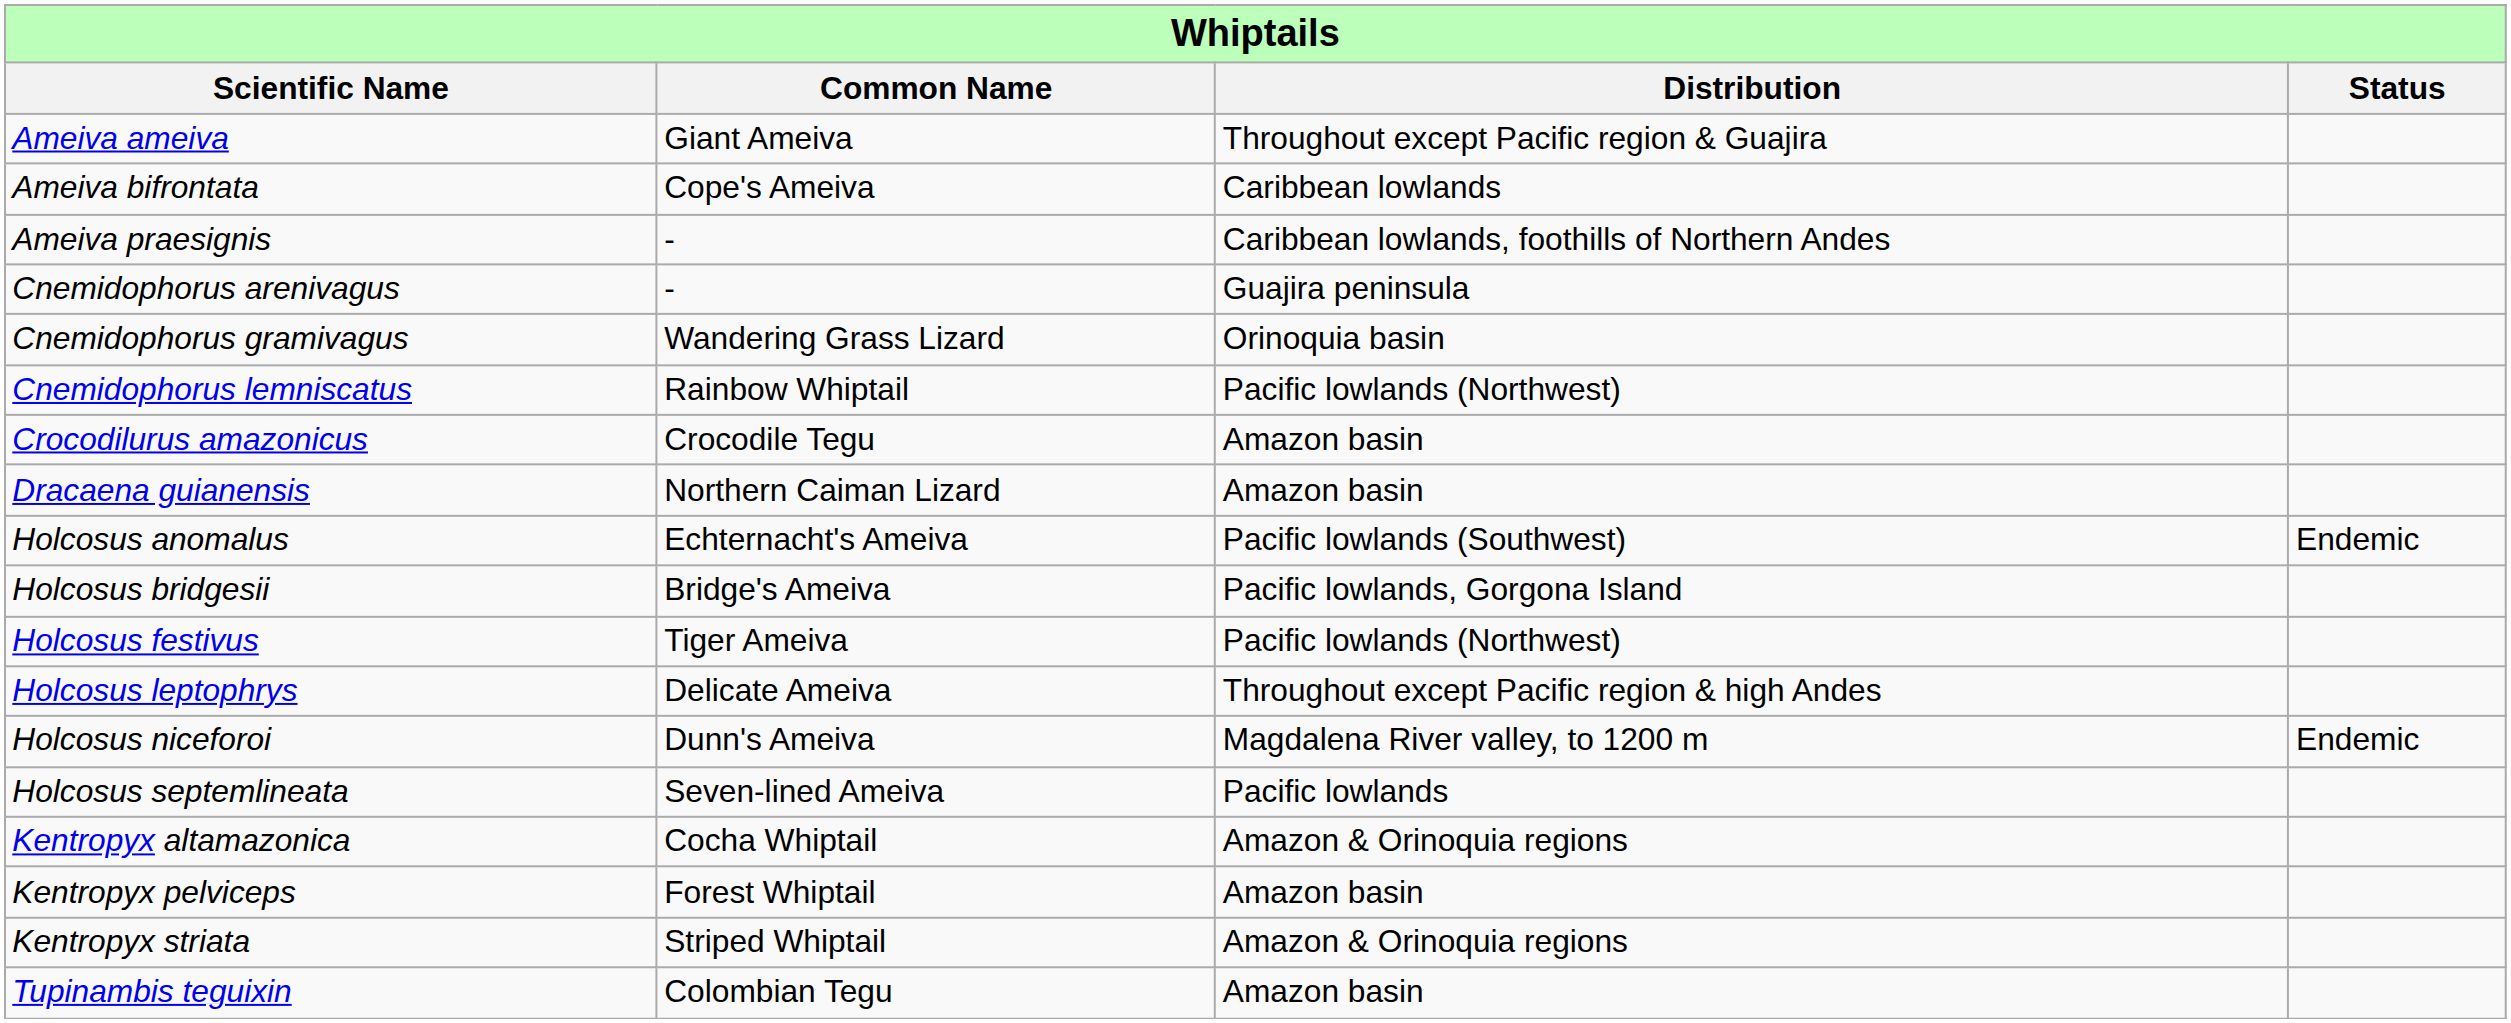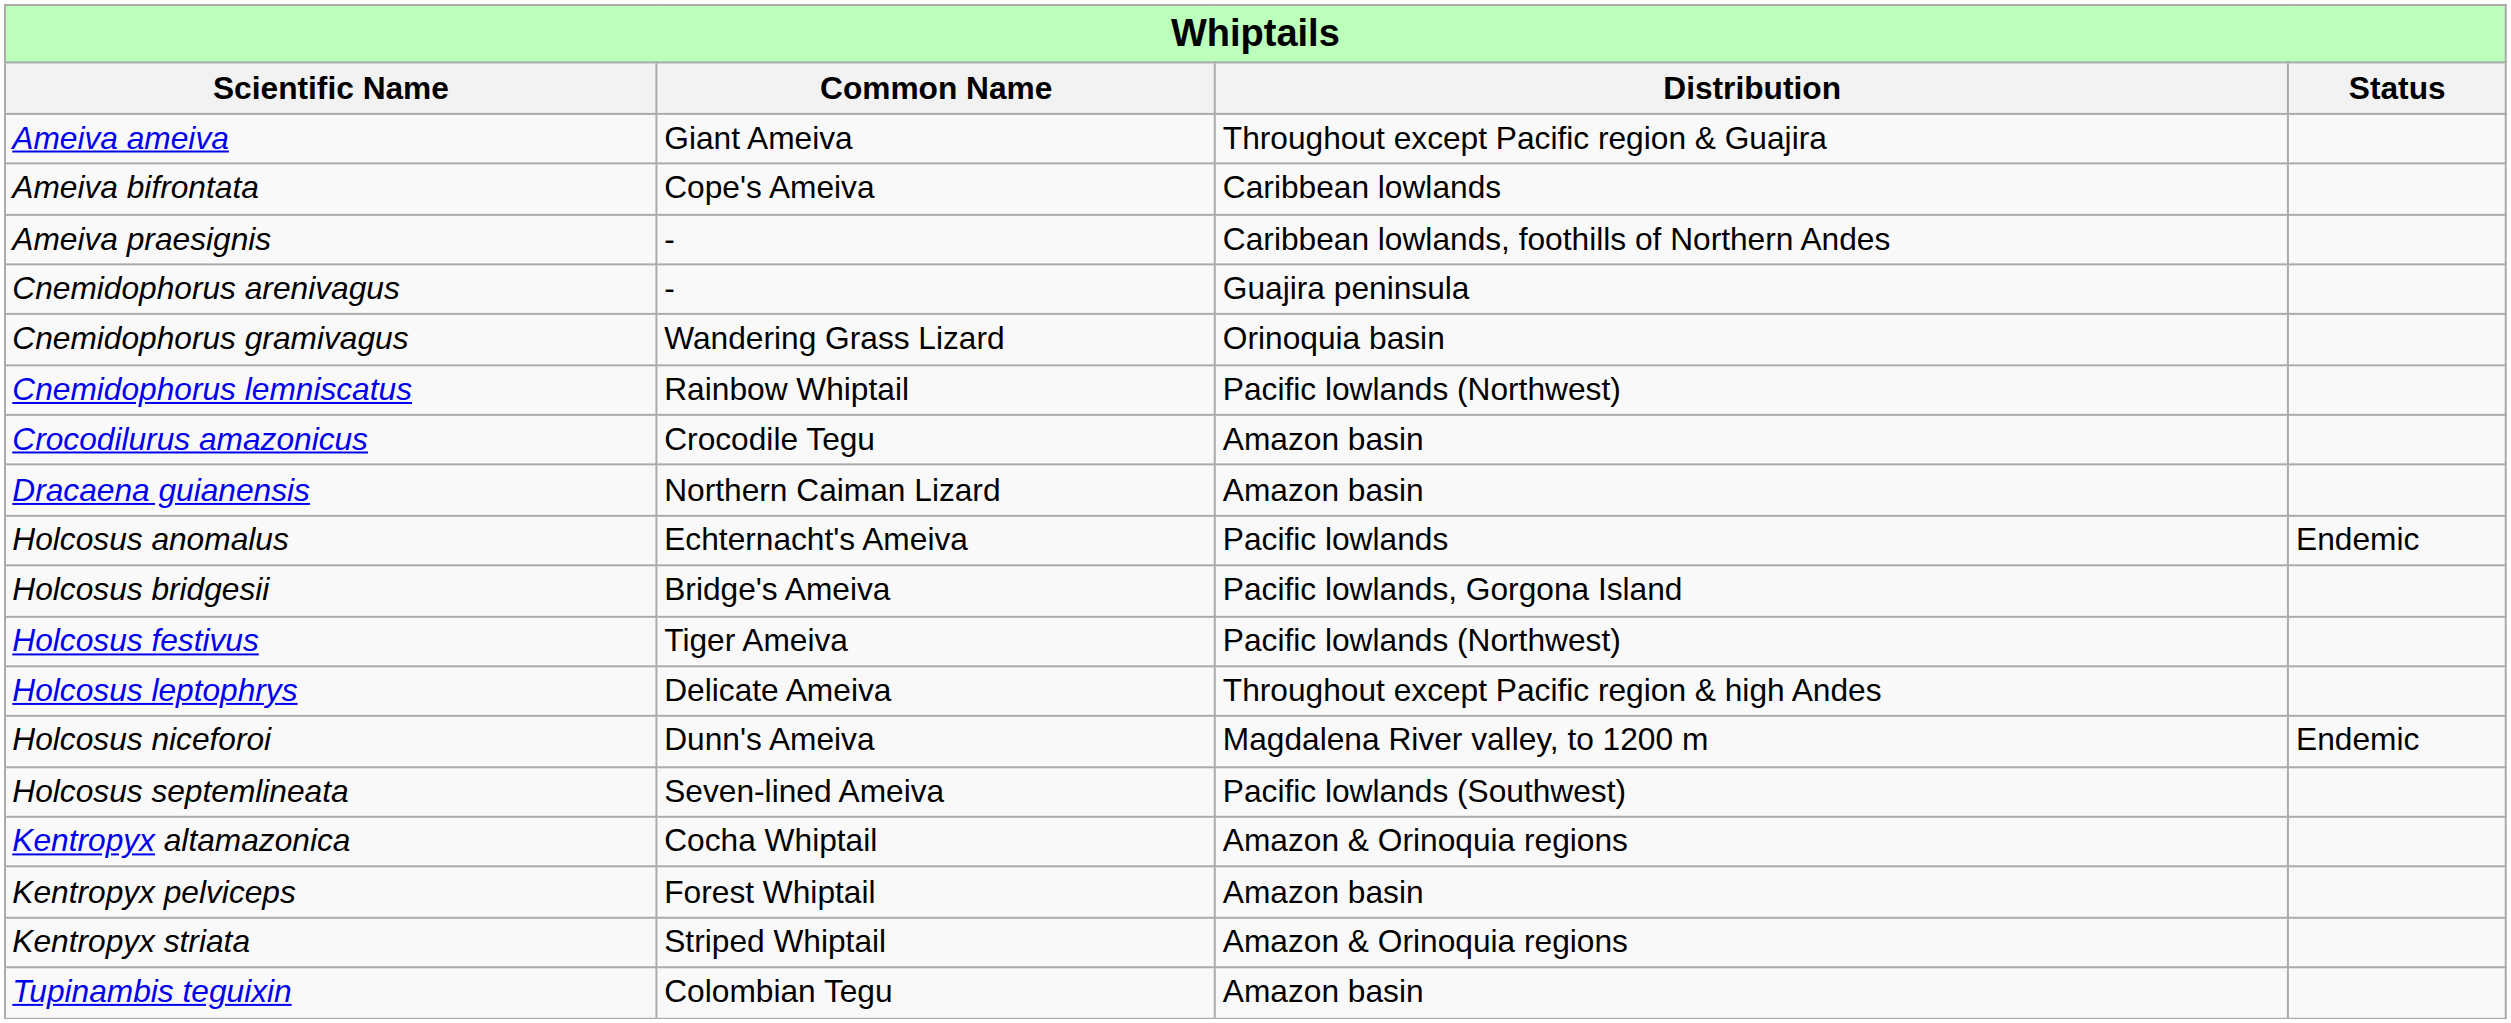 <table class="wikitable" style="width:100%;">
 <tr>
 <td colspan="100%" align="center" bgcolor="#bbffbb"><big><strong>Whiptails</strong></big></td>
 </tr>
 <tr>
 <th>Scientific Name</th>
 <th>Common Name</th>
 <th>Distribution</th>
 <th>Status</th>
 </tr>
 <tr>
 <td><em><a href='#'>Ameiva ameiva</a></em></td>
 <td>Giant Ameiva</td>
 <td>Throughout except Pacific region & Guajira </td>
 <td></td>
 </tr>
 <tr>
 <td><em>Ameiva bifrontata</em></td>
 <td>Cope's Ameiva</td>
 <td>Caribbean lowlands</td>
 <td></td>
 </tr>
 <tr>
 <td><em>Ameiva praesignis</em></td>
 <td>-</td>
 <td>Caribbean lowlands, foothills of Northern Andes</td>
 <td></td>
 </tr>
 <tr>
 <td><em>Cnemidophorus arenivagus</em></td>
 <td>-</td>
 <td>Guajira peninsula</td>
 <td></td>
 </tr>
 <tr>
 <td><em>Cnemidophorus gramivagus</em></td>
 <td>Wandering Grass Lizard </td>
 <td>Orinoquia basin </td>
 <td></td>
 </tr>
 <tr>
 <td><em><a href='#'>Cnemidophorus lemniscatus</a></em></td>
 <td>Rainbow Whiptail</td>
 <td>Pacific lowlands (Northwest)</td>
 <td></td>
 </tr>
 <tr>
 <td><em><a href='#'>Crocodilurus amazonicus</a></em></td>
 <td>Crocodile Tegu</td>
 <td>Amazon basin</td>
 <td></td>
 </tr>
 <tr>
 <td><em><a href='#'>Dracaena guianensis</a></em></td>
 <td>Northern Caiman Lizard</td>
 <td>Amazon basin</td>
 <td></td>
 </tr>
 <tr>
 <td><em>Holcosus anomalus</em></td>
 <td>Echternacht's Ameiva</td>
-<td>Pacific lowlands (Southwest)</td>
+<td>Pacific lowlands</td>
 <td><span>Endemic</span></td>
 </tr>
 <tr>
 <td><em>Holcosus bridgesii</em></td>
 <td>Bridge's Ameiva</td>
 <td>Pacific lowlands, Gorgona Island</td>
 <td></td>
 </tr>
 <tr>
 <td><em><a href='#'>Holcosus festivus</a></em></td>
 <td>Tiger Ameiva</td>
 <td>Pacific lowlands (Northwest)</td>
 <td></td>
 </tr>
 <tr>
 <td><em><a href='#'>Holcosus leptophrys</a></em></td>
 <td>Delicate Ameiva</td>
 <td>Throughout except Pacific region & high Andes </td>
 <td></td>
 </tr>
 <tr>
 <td><em>Holcosus niceforoi</em></td>
 <td>Dunn's Ameiva</td>
 <td>Magdalena River valley, to 1200 m </td>
 <td><span>Endemic</span></td>
 </tr>
 <tr>
 <td><em>Holcosus septemlineata</em></td>
 <td>Seven-lined Ameiva</td>
-<td>Pacific lowlands</td>
+<td>Pacific lowlands (Southwest)</td>
 <td></td>
 </tr>
 <tr>
 <td><em><a href='#'>Kentropyx</a> altamazonica</em></td>
 <td>Cocha Whiptail</td>
 <td>Amazon & Orinoquia regions</td>
 <td></td>
 </tr>
 <tr>
 <td><em>Kentropyx pelviceps</em></td>
 <td>Forest Whiptail</td>
 <td>Amazon basin</td>
 <td></td>
 </tr>
 <tr>
 <td><em>Kentropyx striata</em></td>
 <td>Striped Whiptail</td>
 <td>Amazon & Orinoquia regions</td>
 <td></td>
 </tr>
 <tr>
 <td><em><a href='#'>Tupinambis teguixin</a></em></td>
 <td>Colombian Tegu</td>
 <td>Amazon basin</td>
 <td></td>
 </tr>
 </table>
